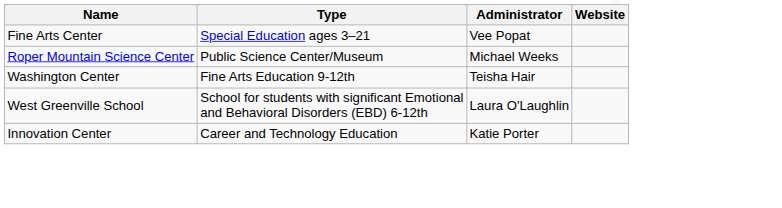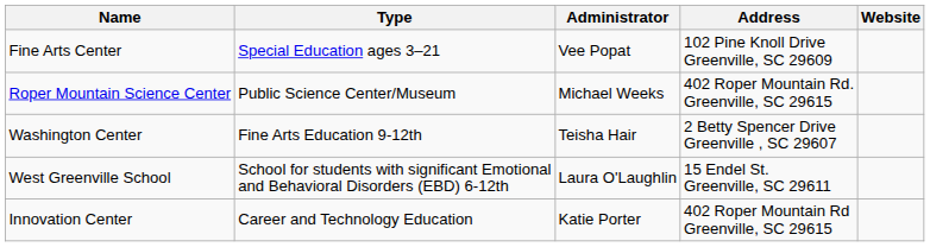 <table class="wikitable">
 <tr>
 <th>Name</th>
 <th>Type</th>
 <th>Administrator</th>
+<th>Address</th>
 <th>Website</th>
 </tr>
 <tr>
 <td>Fine Arts Center</td>
 <td><a href='#'>Special Education</a> ages 3–21</td>
 <td>Vee Popat</td>
+<td>102 Pine Knoll Drive<br>Greenville, SC 29609</td>
 <td></td>
 </tr>
 <tr>
 <td><a href='#'>Roper Mountain Science Center</a></td>
 <td>Public Science Center/Museum</td>
 <td>Michael Weeks</td>
+<td>402 Roper Mountain Rd.<br>Greenville, SC 29615</td>
 <td></td>
 </tr>
 <tr>
 <td>Washington Center</td>
 <td>Fine Arts Education 9-12th</td>
 <td>Teisha Hair</td>
+<td>2 Betty Spencer Drive<br>Greenville , SC 29607</td>
 <td></td>
 </tr>
 <tr>
 <td>West Greenville School</td>
 <td>School for students with significant Emotional<br>and Behavioral Disorders (EBD) 6-12th</td>
 <td>Laura O'Laughlin</td>
+<td>15 Endel St.<br>Greenville, SC 29611</td>
 <td></td>
 </tr>
 <tr>
 <td>Innovation Center</td>
 <td>Career and Technology Education</td>
 <td>Katie Porter</td>
+<td>402 Roper Mountain Rd<br>Greenville, SC 29615</td>
 <td></td>
 </tr>
 </table>
